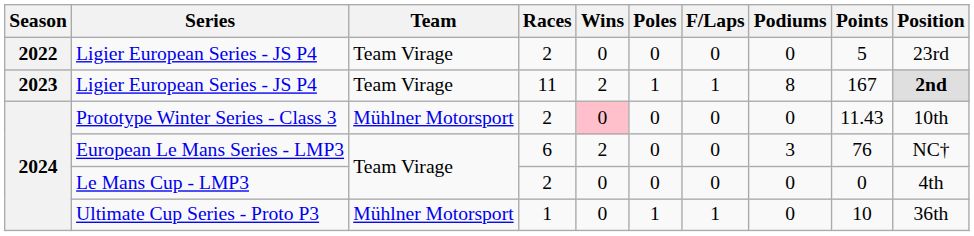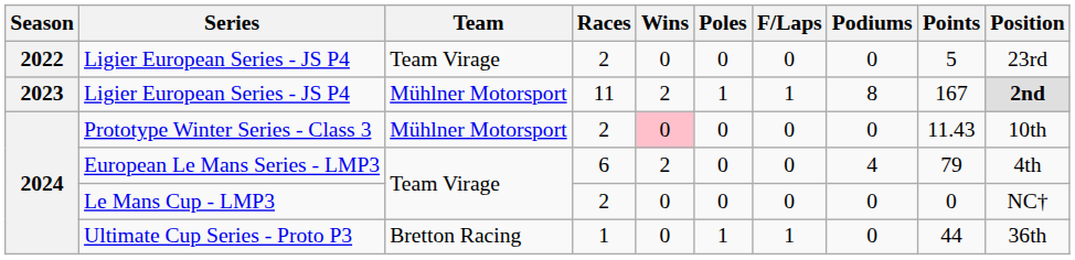 <table class="wikitable" style="font-size: 90%; text-align:center">
 <tr>
 <th>Season</th>
 <th>Series</th>
 <th>Team</th>
 <th>Races</th>
 <th>Wins</th>
 <th>Poles</th>
 <th>F/Laps</th>
 <th>Podiums</th>
 <th>Points</th>
 <th>Position</th>
 </tr>
 <tr>
 <th>2022</th>
 <td align="left"><a href='#'>Ligier European Series - JS P4</a></td>
 <td align="left">Team Virage</td>
 <td>2</td>
 <td>0</td>
 <td>0</td>
 <td>0</td>
 <td>0</td>
 <td>5</td>
 <td>23rd</td>
 </tr>
 <tr>
 <th>2023</th>
 <td align="left"><a href='#'>Ligier European Series - JS P4</a></td>
-<td align="left">Team Virage</td>
+<td align="left"><a href='#'>Mühlner Motorsport</a></td>
 <td>11</td>
 <td>2</td>
 <td>1</td>
 <td>1</td>
 <td>8</td>
 <td>167</td>
 <td style="background:#DFDFDF;"><strong>2nd</strong></td>
 </tr>
 <tr>
 <th rowspan="4">2024</th>
 <td align="left"><a href='#'>Prototype Winter Series - Class 3</a></td>
 <td align="left"><a href='#'>Mühlner Motorsport</a></td>
 <td>2</td>
 <td style="background: pink;">0</td>
 <td>0</td>
 <td>0</td>
 <td>0</td>
 <td>11.43</td>
 <td>10th</td>
 </tr>
 <tr>
 <td align="left"><a href='#'>European Le Mans Series - LMP3</a></td>
 <td rowspan="2" align="left">Team Virage</td>
 <td>6</td>
 <td>2</td>
 <td>0</td>
 <td>0</td>
-<td>3</td>
-<td>76</td>
-<td>NC†</td>
+<td>4</td>
+<td>79</td>
+<td>4th</td>
 </tr>
 <tr>
 <td align="left"><a href='#'>Le Mans Cup - LMP3</a></td>
 <td>2</td>
 <td>0</td>
 <td>0</td>
 <td>0</td>
 <td>0</td>
 <td>0</td>
-<td>4th</td>
+<td>NC†</td>
 </tr>
 <tr>
 <td align="left"><a href='#'>Ultimate Cup Series - Proto P3</a></td>
-<td align="left"><a href='#'>Mühlner Motorsport</a></td>
+<td align="left">Bretton Racing</td>
 <td>1</td>
 <td>0</td>
 <td>1</td>
 <td>1</td>
 <td>0</td>
-<td>10</td>
+<td>44</td>
 <td>36th</td>
 </tr>
 </table>
